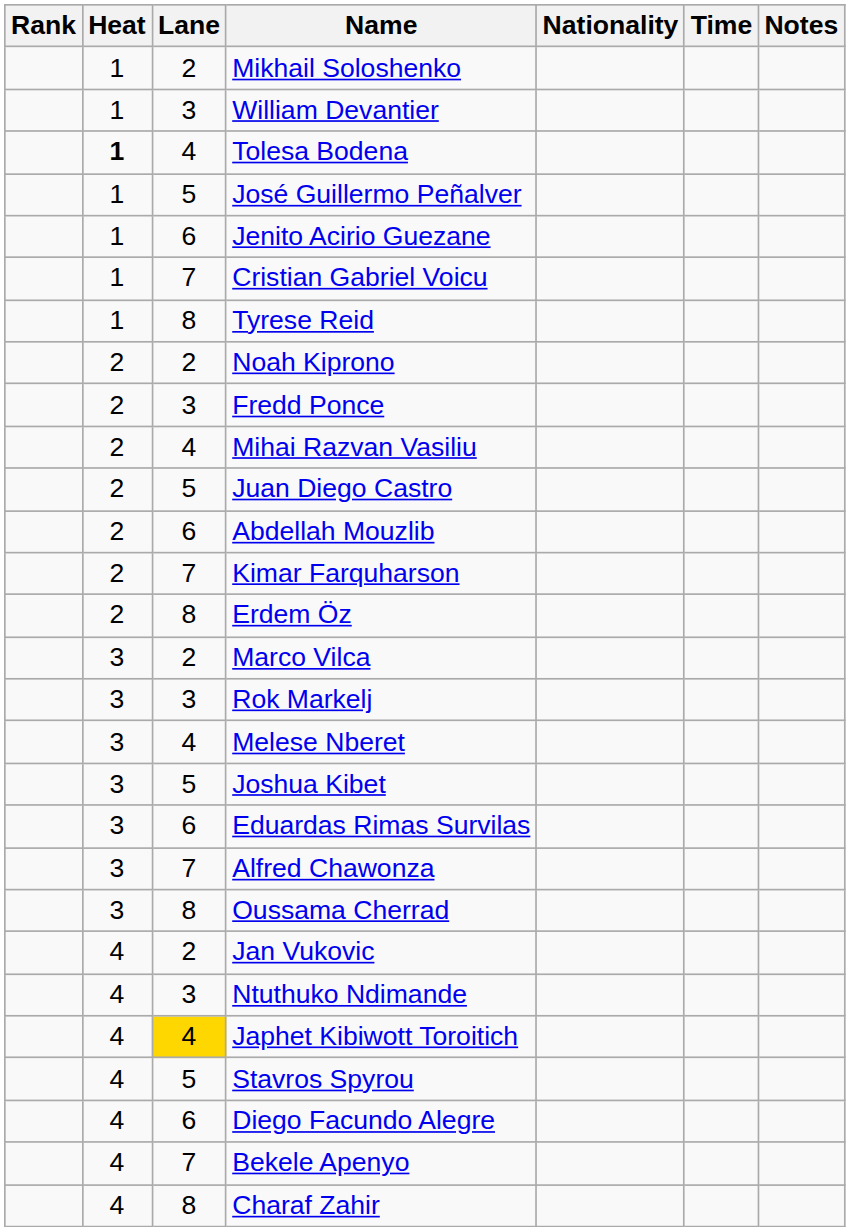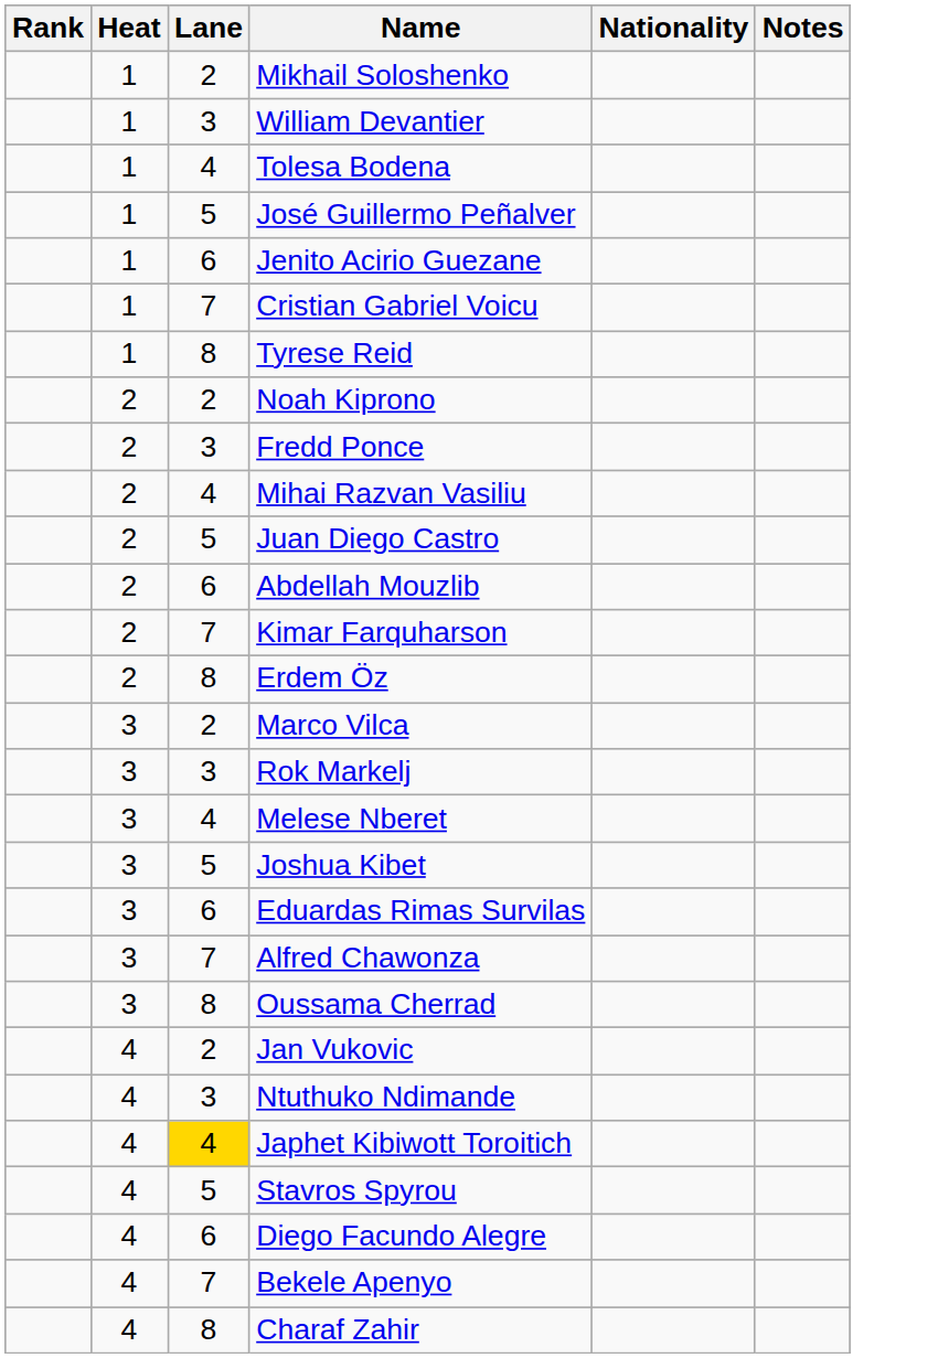 <table class="wikitable sortable" style="text-align:center">
 <tr>
 <th>Rank</th>
 <th>Heat</th>
 <th>Lane</th>
 <th>Name</th>
 <th>Nationality</th>
-<th>Time</th>
 <th>Notes</th>
 </tr>
 <tr>
 <td></td>
 <td>1</td>
 <td>2</td>
 <td align=left><a href='#'>Mikhail Soloshenko</a></td>
 <td align=left></td>
 <td></td>
-<td></td>
 </tr>
 <tr>
 <td></td>
 <td>1</td>
 <td>3</td>
 <td align=left><a href='#'>William Devantier</a></td>
 <td align=left></td>
 <td></td>
-<td></td>
 </tr>
 <tr>
 <td></td>
-<td><strong>1</strong></td>
+<td>1</td>
 <td>4</td>
 <td align=left><a href='#'>Tolesa Bodena</a></td>
 <td align=left></td>
-<td></td>
 <td></td>
 </tr>
 <tr>
 <td></td>
 <td>1</td>
 <td>5</td>
 <td align=left><a href='#'>José Guillermo Peñalver</a></td>
 <td align=left></td>
 <td></td>
-<td></td>
 </tr>
 <tr>
 <td></td>
 <td>1</td>
 <td>6</td>
 <td align=left><a href='#'>Jenito Acirio Guezane</a></td>
 <td align=left></td>
-<td></td>
 <td></td>
 </tr>
 <tr>
 <td></td>
 <td>1</td>
 <td>7</td>
 <td align=left><a href='#'>Cristian Gabriel Voicu</a></td>
 <td align=left></td>
 <td></td>
-<td></td>
 </tr>
 <tr>
 <td></td>
 <td>1</td>
 <td>8</td>
 <td align=left><a href='#'>Tyrese Reid</a></td>
 <td align=left></td>
-<td></td>
 <td></td>
 </tr>
 <tr>
 <td></td>
 <td>2</td>
 <td>2</td>
 <td align=left><a href='#'>Noah Kiprono</a></td>
 <td align=left></td>
 <td></td>
-<td></td>
 </tr>
 <tr>
 <td></td>
 <td>2</td>
 <td>3</td>
 <td align=left><a href='#'>Fredd Ponce</a></td>
 <td align=left></td>
-<td></td>
 <td></td>
 </tr>
 <tr>
 <td></td>
 <td>2</td>
 <td>4</td>
 <td align=left><a href='#'>Mihai Razvan Vasiliu</a></td>
 <td align=left></td>
 <td></td>
-<td></td>
 </tr>
 <tr>
 <td></td>
 <td>2</td>
 <td>5</td>
 <td align=left><a href='#'>Juan Diego Castro</a></td>
 <td align=left></td>
-<td></td>
 <td></td>
 </tr>
 <tr>
 <td></td>
 <td>2</td>
 <td>6</td>
 <td align=left><a href='#'>Abdellah Mouzlib</a></td>
 <td align=left></td>
 <td></td>
-<td></td>
 </tr>
 <tr>
 <td></td>
 <td>2</td>
 <td>7</td>
 <td align=left><a href='#'>Kimar Farquharson</a></td>
 <td align=left></td>
-<td></td>
 <td></td>
 </tr>
 <tr>
 <td></td>
 <td>2</td>
 <td>8</td>
 <td align=left><a href='#'>Erdem Öz</a></td>
 <td align=left></td>
 <td></td>
-<td></td>
 </tr>
 <tr>
 <td></td>
 <td>3</td>
 <td>2</td>
 <td align=left><a href='#'>Marco Vilca</a></td>
 <td align=left></td>
-<td></td>
 <td></td>
 </tr>
 <tr>
 <td></td>
 <td>3</td>
 <td>3</td>
 <td align=left><a href='#'>Rok Markelj</a></td>
 <td align=left></td>
 <td></td>
-<td></td>
 </tr>
 <tr>
 <td></td>
 <td>3</td>
 <td>4</td>
 <td align=left><a href='#'>Melese Nberet</a></td>
 <td align=left></td>
-<td></td>
 <td></td>
 </tr>
 <tr>
 <td></td>
 <td>3</td>
 <td>5</td>
 <td align=left><a href='#'>Joshua Kibet</a></td>
 <td align=left></td>
 <td></td>
-<td></td>
 </tr>
 <tr>
 <td></td>
 <td>3</td>
 <td>6</td>
 <td align=left><a href='#'>Eduardas Rimas Survilas</a></td>
 <td align=left></td>
-<td></td>
 <td></td>
 </tr>
 <tr>
 <td></td>
 <td>3</td>
 <td>7</td>
 <td align=left><a href='#'>Alfred Chawonza</a></td>
 <td align=left></td>
 <td></td>
-<td></td>
 </tr>
 <tr>
 <td></td>
 <td>3</td>
 <td>8</td>
 <td align=left><a href='#'>Oussama Cherrad</a></td>
 <td align=left></td>
-<td></td>
 <td></td>
 </tr>
 <tr>
 <td></td>
 <td>4</td>
 <td>2</td>
 <td align=left><a href='#'>Jan Vukovic</a></td>
 <td align=left></td>
 <td></td>
-<td></td>
 </tr>
 <tr>
 <td></td>
 <td>4</td>
 <td>3</td>
 <td align=left><a href='#'>Ntuthuko Ndimande</a></td>
 <td align=left></td>
-<td></td>
 <td></td>
 </tr>
 <tr>
 <td></td>
 <td>4</td>
 <td style="background: gold;">4</td>
 <td align=left><a href='#'>Japhet Kibiwott Toroitich</a></td>
 <td align=left></td>
 <td></td>
-<td></td>
 </tr>
 <tr>
 <td></td>
 <td>4</td>
 <td>5</td>
 <td align=left><a href='#'>Stavros Spyrou</a></td>
 <td align=left></td>
-<td></td>
 <td></td>
 </tr>
 <tr>
 <td></td>
 <td>4</td>
 <td>6</td>
 <td align=left><a href='#'>Diego Facundo Alegre</a></td>
 <td align=left></td>
 <td></td>
-<td></td>
 </tr>
 <tr>
 <td></td>
 <td>4</td>
 <td>7</td>
 <td align=left><a href='#'>Bekele Apenyo</a></td>
 <td align=left></td>
-<td></td>
 <td></td>
 </tr>
 <tr>
 <td></td>
 <td>4</td>
 <td>8</td>
 <td align=left><a href='#'>Charaf Zahir</a></td>
 <td align=left></td>
 <td></td>
-<td></td>
 </tr>
 </table>
